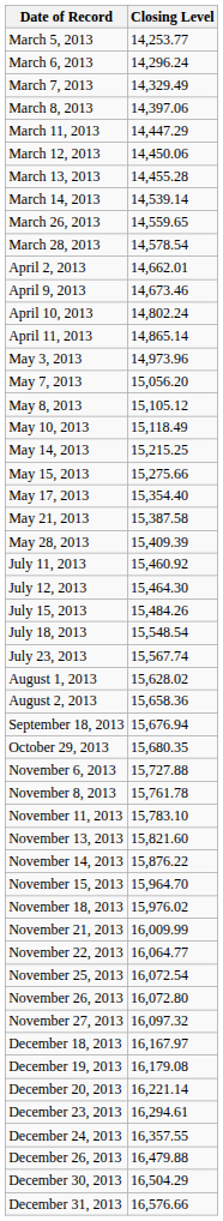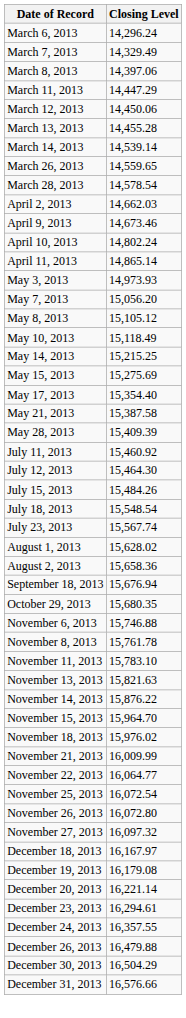 <table class="wikitable">
 <tr>
 <th>Date of Record</th>
 <th>Closing Level</th>
-</tr>
-<tr>
-<td>March 5, 2013</td>
-<td>14,253.77</td>
 </tr>
 <tr>
 <td>March 6, 2013</td>
 <td>14,296.24</td>
 </tr>
 <tr>
 <td>March 7, 2013</td>
 <td>14,329.49</td>
 </tr>
 <tr>
 <td>March 8, 2013</td>
 <td>14,397.06</td>
 </tr>
 <tr>
 <td>March 11, 2013</td>
 <td>14,447.29</td>
 </tr>
 <tr>
 <td>March 12, 2013</td>
 <td>14,450.06</td>
 </tr>
 <tr>
 <td>March 13, 2013</td>
 <td>14,455.28</td>
 </tr>
 <tr>
 <td>March 14, 2013</td>
 <td>14,539.14</td>
 </tr>
 <tr>
 <td>March 26, 2013</td>
 <td>14,559.65</td>
 </tr>
 <tr>
 <td>March 28, 2013</td>
 <td>14,578.54</td>
 </tr>
 <tr>
 <td>April 2, 2013</td>
-<td>14,662.01</td>
+<td>14,662.03</td>
 </tr>
 <tr>
 <td>April 9, 2013</td>
 <td>14,673.46</td>
 </tr>
 <tr>
 <td>April 10, 2013</td>
 <td>14,802.24</td>
 </tr>
 <tr>
 <td>April 11, 2013</td>
 <td>14,865.14</td>
 </tr>
 <tr>
 <td>May 3, 2013</td>
-<td>14,973.96</td>
+<td>14,973.93</td>
 </tr>
 <tr>
 <td>May 7, 2013</td>
 <td>15,056.20</td>
 </tr>
 <tr>
 <td>May 8, 2013</td>
 <td>15,105.12</td>
 </tr>
 <tr>
 <td>May 10, 2013</td>
 <td>15,118.49</td>
 </tr>
 <tr>
 <td>May 14, 2013</td>
 <td>15,215.25</td>
 </tr>
 <tr>
 <td>May 15, 2013</td>
-<td>15,275.66</td>
+<td>15,275.69</td>
 </tr>
 <tr>
 <td>May 17, 2013</td>
 <td>15,354.40</td>
 </tr>
 <tr>
 <td>May 21, 2013</td>
 <td>15,387.58</td>
 </tr>
 <tr>
 <td>May 28, 2013</td>
 <td>15,409.39</td>
 </tr>
 <tr>
 <td>July 11, 2013</td>
 <td>15,460.92</td>
 </tr>
 <tr>
 <td>July 12, 2013</td>
 <td>15,464.30</td>
 </tr>
 <tr>
 <td>July 15, 2013</td>
 <td>15,484.26</td>
 </tr>
 <tr>
 <td>July 18, 2013</td>
 <td>15,548.54</td>
 </tr>
 <tr>
 <td>July 23, 2013</td>
 <td>15,567.74</td>
 </tr>
 <tr>
 <td>August 1, 2013</td>
 <td>15,628.02</td>
 </tr>
 <tr>
 <td>August 2, 2013</td>
 <td>15,658.36</td>
 </tr>
 <tr>
 <td>September 18, 2013</td>
 <td>15,676.94</td>
 </tr>
 <tr>
 <td>October 29, 2013</td>
 <td>15,680.35</td>
 </tr>
 <tr>
 <td>November 6, 2013</td>
-<td>15,727.88</td>
+<td>15,746.88</td>
 </tr>
 <tr>
 <td>November 8, 2013</td>
 <td>15,761.78</td>
 </tr>
 <tr>
 <td>November 11, 2013</td>
 <td>15,783.10</td>
 </tr>
 <tr>
 <td>November 13, 2013</td>
-<td>15,821.60</td>
+<td>15,821.63</td>
 </tr>
 <tr>
 <td>November 14, 2013</td>
 <td>15,876.22</td>
 </tr>
 <tr>
 <td>November 15, 2013</td>
 <td>15,964.70</td>
 </tr>
 <tr>
 <td>November 18, 2013</td>
 <td>15,976.02</td>
 </tr>
 <tr>
 <td>November 21, 2013</td>
 <td>16,009.99</td>
 </tr>
 <tr>
 <td>November 22, 2013</td>
 <td>16,064.77</td>
 </tr>
 <tr>
 <td>November 25, 2013</td>
 <td>16,072.54</td>
 </tr>
 <tr>
 <td>November 26, 2013</td>
 <td>16,072.80</td>
 </tr>
 <tr>
 <td>November 27, 2013</td>
 <td>16,097.32</td>
 </tr>
 <tr>
 <td>December 18, 2013</td>
 <td>16,167.97</td>
 </tr>
 <tr>
 <td>December 19, 2013</td>
 <td>16,179.08</td>
 </tr>
 <tr>
 <td>December 20, 2013</td>
 <td>16,221.14</td>
 </tr>
 <tr>
 <td>December 23, 2013</td>
 <td>16,294.61</td>
 </tr>
 <tr>
 <td>December 24, 2013</td>
 <td>16,357.55</td>
 </tr>
 <tr>
 <td>December 26, 2013</td>
 <td>16,479.88</td>
 </tr>
 <tr>
 <td>December 30, 2013</td>
 <td>16,504.29</td>
 </tr>
 <tr>
 <td>December 31, 2013</td>
 <td>16,576.66</td>
 </tr>
 </table>
